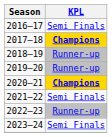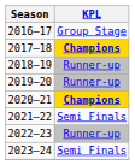 <table class="wikitable" style="text-align:center">
 <tr>
 <th>Season</th>
 <th><a href='#'>KPL</a></th>
 </tr>
 <tr>
 <td align="center">2016—17</td>
-<td align="center"><a href='#'>Semi Finals</a></td>
+<td align="center"><a href='#'>Group Stage</a></td>
 </tr>
 <tr>
 <td align="center">2017—18</td>
 <td align="center" bgcolor=gold><strong><a href='#'>Champions</a></strong></td>
 </tr>
 <tr>
 <td align="center">2018—19</td>
 <td align="center" bgcolor=silver><a href='#'>Runner-up</a></td>
 </tr>
 <tr>
 <td align="center">2019—20</td>
 <td align="center" bgcolor=silver><a href='#'>Runner-up</a></td>
 </tr>
 <tr>
 <td align="center">2020—21</td>
 <td align="center" bgcolor=gold><strong><a href='#'>Champions</a></strong></td>
 </tr>
 <tr>
 <td align="center">2021—22</td>
 <td align="center"><a href='#'>Semi Finals</a></td>
 </tr>
 <tr>
 <td align="center">2022—23</td>
 <td align="center" bgcolor=silver><a href='#'>Runner-up</a></td>
 </tr>
 <tr>
 <td align="center">2023—24</td>
 <td align="center"><a href='#'>Semi Finals</a></td>
 </tr>
 <tr>
 </tr>
 </table>
